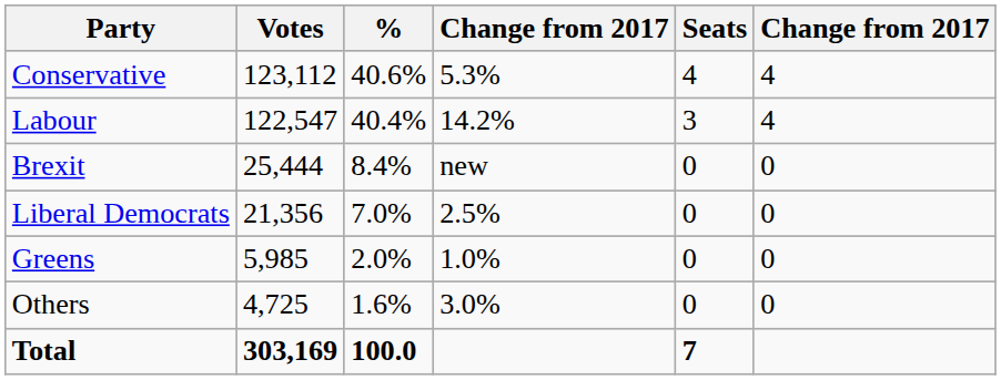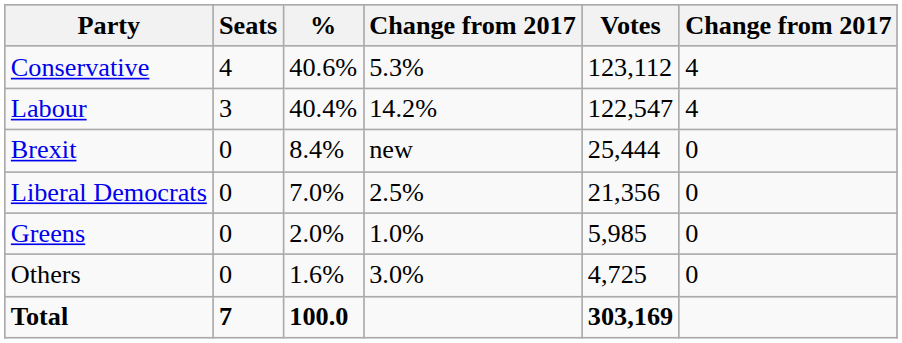 <table class="wikitable">
 <tr>
 <th>Party</th>
-<th>Votes</th>
+<th>Seats</th>
 <th>%</th>
 <th>Change from 2017</th>
-<th>Seats</th>
+<th>Votes</th>
 <th>Change from 2017</th>
 </tr>
 <tr>
 <td><a href='#'>Conservative</a></td>
-<td>123,112</td>
+<td>4</td>
 <td>40.6%</td>
 <td>5.3%</td>
-<td>4</td>
+<td>123,112</td>
 <td>4</td>
 </tr>
 <tr>
 <td><a href='#'>Labour</a></td>
-<td>122,547</td>
+<td>3</td>
 <td>40.4%</td>
 <td>14.2%</td>
-<td>3</td>
+<td>122,547</td>
 <td>4</td>
 </tr>
 <tr>
 <td><a href='#'>Brexit</a></td>
-<td>25,444</td>
+<td>0</td>
 <td>8.4%</td>
 <td>new</td>
-<td>0</td>
+<td>25,444</td>
 <td>0</td>
 </tr>
 <tr>
 <td><a href='#'>Liberal Democrats</a></td>
-<td>21,356</td>
+<td>0</td>
 <td>7.0%</td>
 <td>2.5%</td>
-<td>0</td>
+<td>21,356</td>
 <td>0</td>
 </tr>
 <tr>
 <td><a href='#'>Greens</a></td>
-<td>5,985</td>
+<td>0</td>
 <td>2.0%</td>
 <td>1.0%</td>
-<td>0</td>
+<td>5,985</td>
 <td>0</td>
 </tr>
 <tr>
 <td>Others</td>
-<td>4,725</td>
+<td>0</td>
 <td>1.6%</td>
 <td>3.0%</td>
-<td>0</td>
+<td>4,725</td>
 <td>0</td>
 </tr>
 <tr>
 <td><strong>Total</strong></td>
-<td><strong>303,169</strong></td>
+<td><strong>7</strong></td>
 <td><strong>100.0</strong></td>
 <td></td>
-<td><strong>7</strong></td>
+<td><strong>303,169</strong></td>
 <td></td>
 </tr>
 </table>
